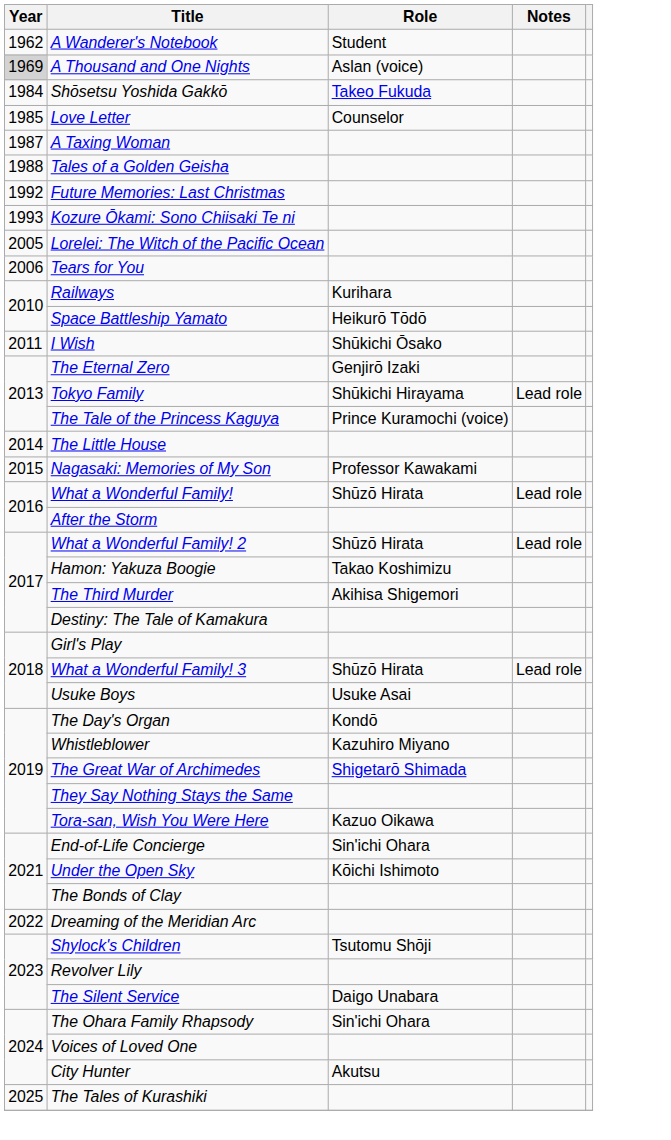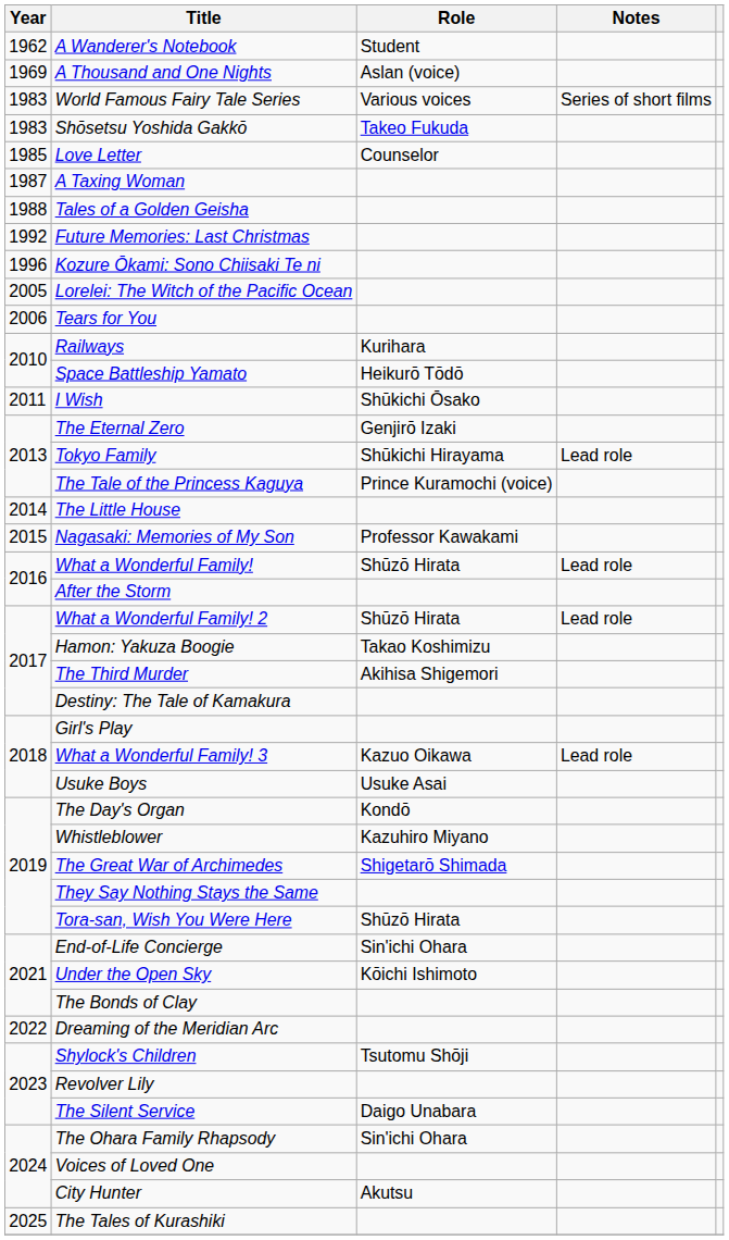 <table class="wikitable sortable">
 <tr>
 <th>Year</th>
 <th>Title</th>
 <th>Role</th>
 <th class="unsortable">Notes</th>
 <th class="unsortable"></th>
 </tr>
 <tr>
 <td>1962</td>
 <td><em><a href='#'>A Wanderer's Notebook</a></em></td>
 <td>Student</td>
 <td></td>
 <td></td>
 </tr>
 <tr>
-<td style="background: lightgrey;">1969</td>
+<td>1969</td>
 <td><em><a href='#'>A Thousand and One Nights</a></em></td>
 <td>Aslan (voice)</td>
 <td></td>
 <td></td>
 </tr>
 <tr>
-<td>1984</td>
+<td>1983</td>
+<td><em>World Famous Fairy Tale Series</em></td>
+<td>Various voices</td>
+<td>Series of short films</td>
+<td></td>
+</tr>
+<tr>
+<td>1983</td>
 <td><em>Shōsetsu Yoshida Gakkō</em></td>
 <td><a href='#'>Takeo Fukuda</a></td>
 <td></td>
 <td></td>
 </tr>
 <tr>
 <td>1985</td>
 <td><em><a href='#'>Love Letter</a></em></td>
 <td>Counselor</td>
 <td></td>
 <td></td>
 </tr>
 <tr>
 <td>1987</td>
 <td><em><a href='#'>A Taxing Woman</a></em></td>
 <td></td>
 <td></td>
 <td></td>
 </tr>
 <tr>
 <td>1988</td>
 <td><em><a href='#'>Tales of a Golden Geisha</a></em></td>
 <td></td>
 <td></td>
 <td></td>
 </tr>
 <tr>
 <td>1992</td>
 <td><em><a href='#'>Future Memories: Last Christmas</a></em></td>
 <td></td>
 <td></td>
 <td></td>
 </tr>
 <tr>
-<td>1993</td>
+<td>1996</td>
 <td><em><a href='#'>Kozure Ōkami: Sono Chiisaki Te ni</a></em></td>
 <td></td>
 <td></td>
 <td></td>
 </tr>
 <tr>
 <td>2005</td>
 <td><em><a href='#'>Lorelei: The Witch of the Pacific Ocean</a></em></td>
 <td></td>
 <td></td>
 <td></td>
 </tr>
 <tr>
 <td>2006</td>
 <td><em><a href='#'>Tears for You</a></em></td>
 <td></td>
 <td></td>
 <td></td>
 </tr>
 <tr>
 <td rowspan=2>2010</td>
 <td><em><a href='#'>Railways</a></em></td>
 <td>Kurihara</td>
 <td></td>
 <td></td>
 </tr>
 <tr>
 <td><em><a href='#'>Space Battleship Yamato</a></em></td>
 <td>Heikurō Tōdō</td>
 <td></td>
 <td></td>
 </tr>
 <tr>
 <td>2011</td>
 <td><em><a href='#'>I Wish</a></em></td>
 <td>Shūkichi Ōsako</td>
 <td></td>
 <td></td>
 </tr>
 <tr>
 <td rowspan=3>2013</td>
 <td><em><a href='#'>The Eternal Zero</a></em></td>
 <td>Genjirō Izaki</td>
 <td></td>
 <td></td>
 </tr>
 <tr>
 <td><em><a href='#'>Tokyo Family</a></em></td>
 <td>Shūkichi Hirayama</td>
 <td>Lead role</td>
 <td></td>
 </tr>
 <tr>
 <td><em><a href='#'>The Tale of the Princess Kaguya</a></em></td>
 <td>Prince Kuramochi (voice)</td>
 <td></td>
 <td></td>
 </tr>
 <tr>
 <td>2014</td>
 <td><em><a href='#'>The Little House</a></em></td>
 <td></td>
 <td></td>
 <td></td>
 </tr>
 <tr>
 <td>2015</td>
 <td><em><a href='#'>Nagasaki: Memories of My Son</a></em></td>
 <td>Professor Kawakami</td>
 <td></td>
 <td></td>
 </tr>
 <tr>
 <td rowspan=2>2016</td>
 <td><em><a href='#'>What a Wonderful Family!</a></em></td>
 <td>Shūzō Hirata</td>
 <td>Lead role</td>
 <td></td>
 </tr>
 <tr>
 <td><em><a href='#'>After the Storm</a></em></td>
 <td></td>
 <td></td>
 <td></td>
 </tr>
 <tr>
 <td rowspan=4>2017</td>
 <td><em><a href='#'>What a Wonderful Family! 2</a> </em></td>
 <td>Shūzō Hirata</td>
 <td>Lead role</td>
 <td></td>
 </tr>
 <tr>
 <td><em>Hamon: Yakuza Boogie</em></td>
 <td>Takao Koshimizu</td>
 <td></td>
 <td></td>
 </tr>
 <tr>
 <td><em><a href='#'>The Third Murder</a></em></td>
 <td>Akihisa Shigemori</td>
 <td></td>
 <td></td>
 </tr>
 <tr>
 <td><em>Destiny: The Tale of Kamakura</em></td>
 <td></td>
 <td></td>
 <td></td>
 </tr>
 <tr>
 <td rowspan="3">2018</td>
 <td><em>Girl's Play</em></td>
 <td></td>
 <td></td>
 <td></td>
 </tr>
 <tr>
 <td><em><a href='#'>What a Wonderful Family! 3</a></em></td>
-<td>Shūzō Hirata</td>
+<td>Kazuo Oikawa</td>
 <td>Lead role</td>
 <td></td>
 </tr>
 <tr>
 <td><em>Usuke Boys</em></td>
 <td>Usuke Asai</td>
 <td></td>
 <td></td>
 </tr>
 <tr>
 <td rowspan="5">2019</td>
 <td><em>The Day's Organ</em></td>
 <td>Kondō</td>
 <td></td>
 <td></td>
 </tr>
 <tr>
 <td><em>Whistleblower</em></td>
 <td>Kazuhiro Miyano</td>
 <td></td>
 <td></td>
 </tr>
 <tr>
 <td><em><a href='#'>The Great War of Archimedes</a></em></td>
 <td><a href='#'>Shigetarō Shimada</a></td>
 <td></td>
 <td></td>
 </tr>
 <tr>
 <td><em><a href='#'>They Say Nothing Stays the Same</a></em></td>
 <td></td>
 <td></td>
 <td></td>
 </tr>
 <tr>
 <td><em><a href='#'>Tora-san, Wish You Were Here</a></em></td>
-<td>Kazuo Oikawa</td>
+<td>Shūzō Hirata</td>
 <td></td>
 <td></td>
 </tr>
 <tr>
 <td rowspan=3>2021</td>
 <td><em>End-of-Life Concierge</em></td>
 <td>Sin'ichi Ohara</td>
 <td></td>
 <td></td>
 </tr>
 <tr>
 <td><em><a href='#'>Under the Open Sky</a></em></td>
 <td>Kōichi Ishimoto</td>
 <td></td>
 <td></td>
 </tr>
 <tr>
 <td><em>The Bonds of Clay</em></td>
 <td></td>
 <td></td>
 <td></td>
 </tr>
 <tr>
 <td>2022</td>
 <td><em>Dreaming of the Meridian Arc</em></td>
 <td></td>
 <td></td>
 <td></td>
 </tr>
 <tr>
 <td rowspan=3>2023</td>
 <td><em><a href='#'>Shylock's Children</a></em></td>
 <td>Tsutomu Shōji</td>
 <td></td>
 <td></td>
 </tr>
 <tr>
 <td><em>Revolver Lily</em></td>
 <td></td>
 <td></td>
 <td></td>
 </tr>
 <tr>
 <td><em><a href='#'>The Silent Service</a></em></td>
 <td>Daigo Unabara</td>
 <td></td>
 <td></td>
 </tr>
 <tr>
 <td rowspan=3>2024</td>
 <td><em>The Ohara Family Rhapsody</em></td>
 <td>Sin'ichi Ohara</td>
 <td></td>
 <td></td>
 </tr>
 <tr>
 <td><em>Voices of Loved One</em></td>
 <td></td>
 <td></td>
 <td></td>
 </tr>
 <tr>
 <td><em>City Hunter</em></td>
 <td>Akutsu</td>
 <td></td>
 <td></td>
 </tr>
 <tr>
 <td>2025</td>
 <td><em>The Tales of Kurashiki</em></td>
 <td></td>
 <td></td>
 <td></td>
 </tr>
 <tr>
 </tr>
 </table>
